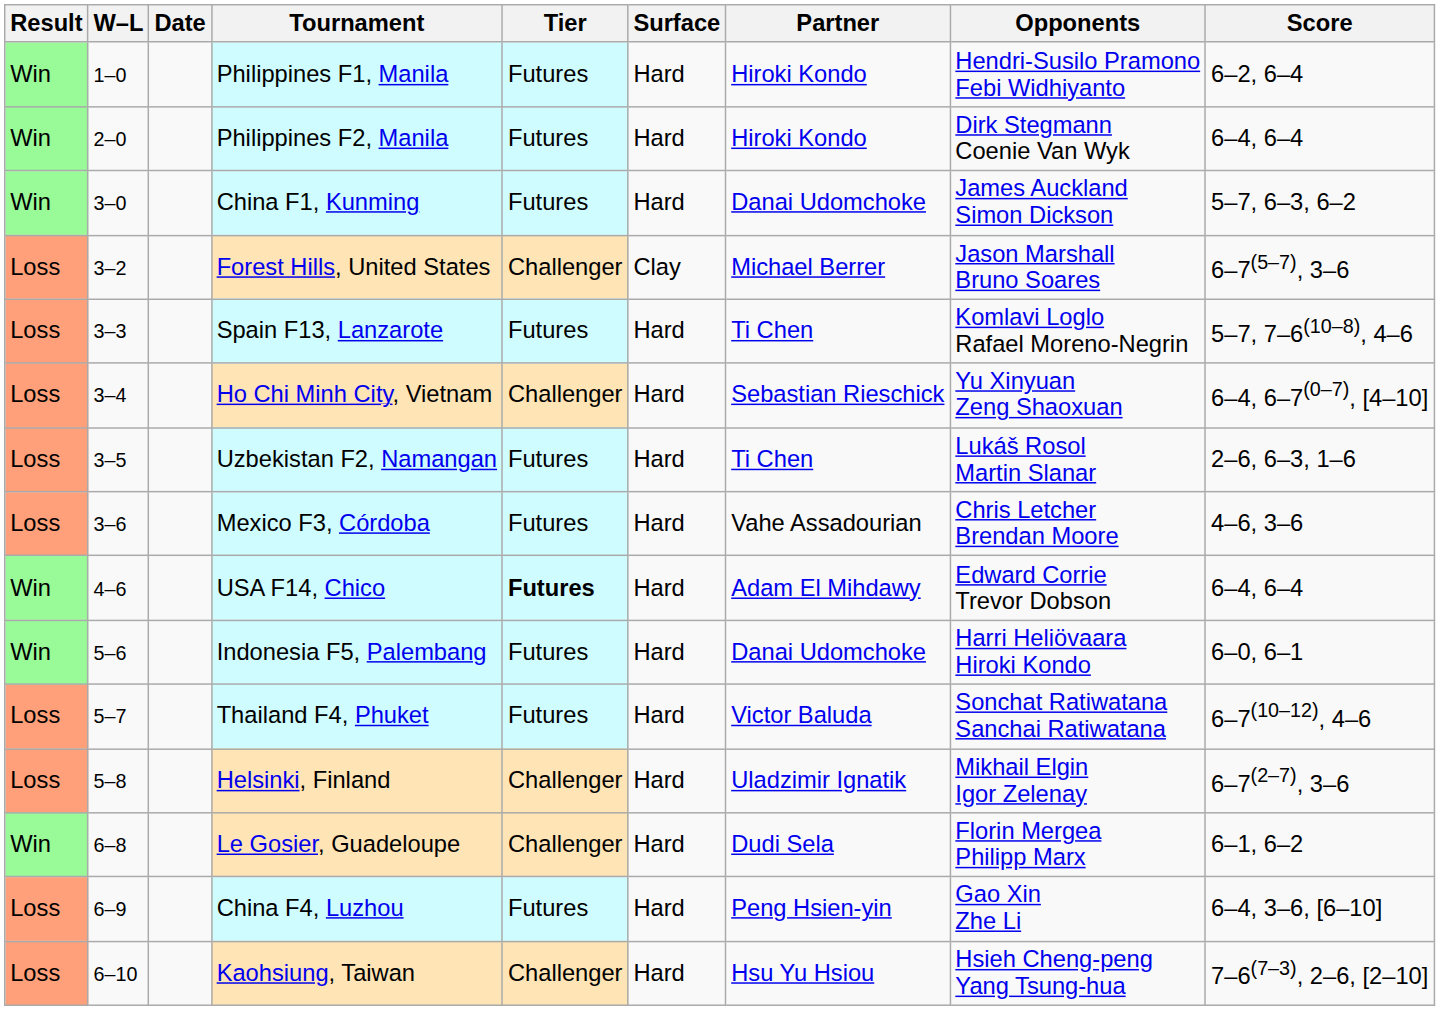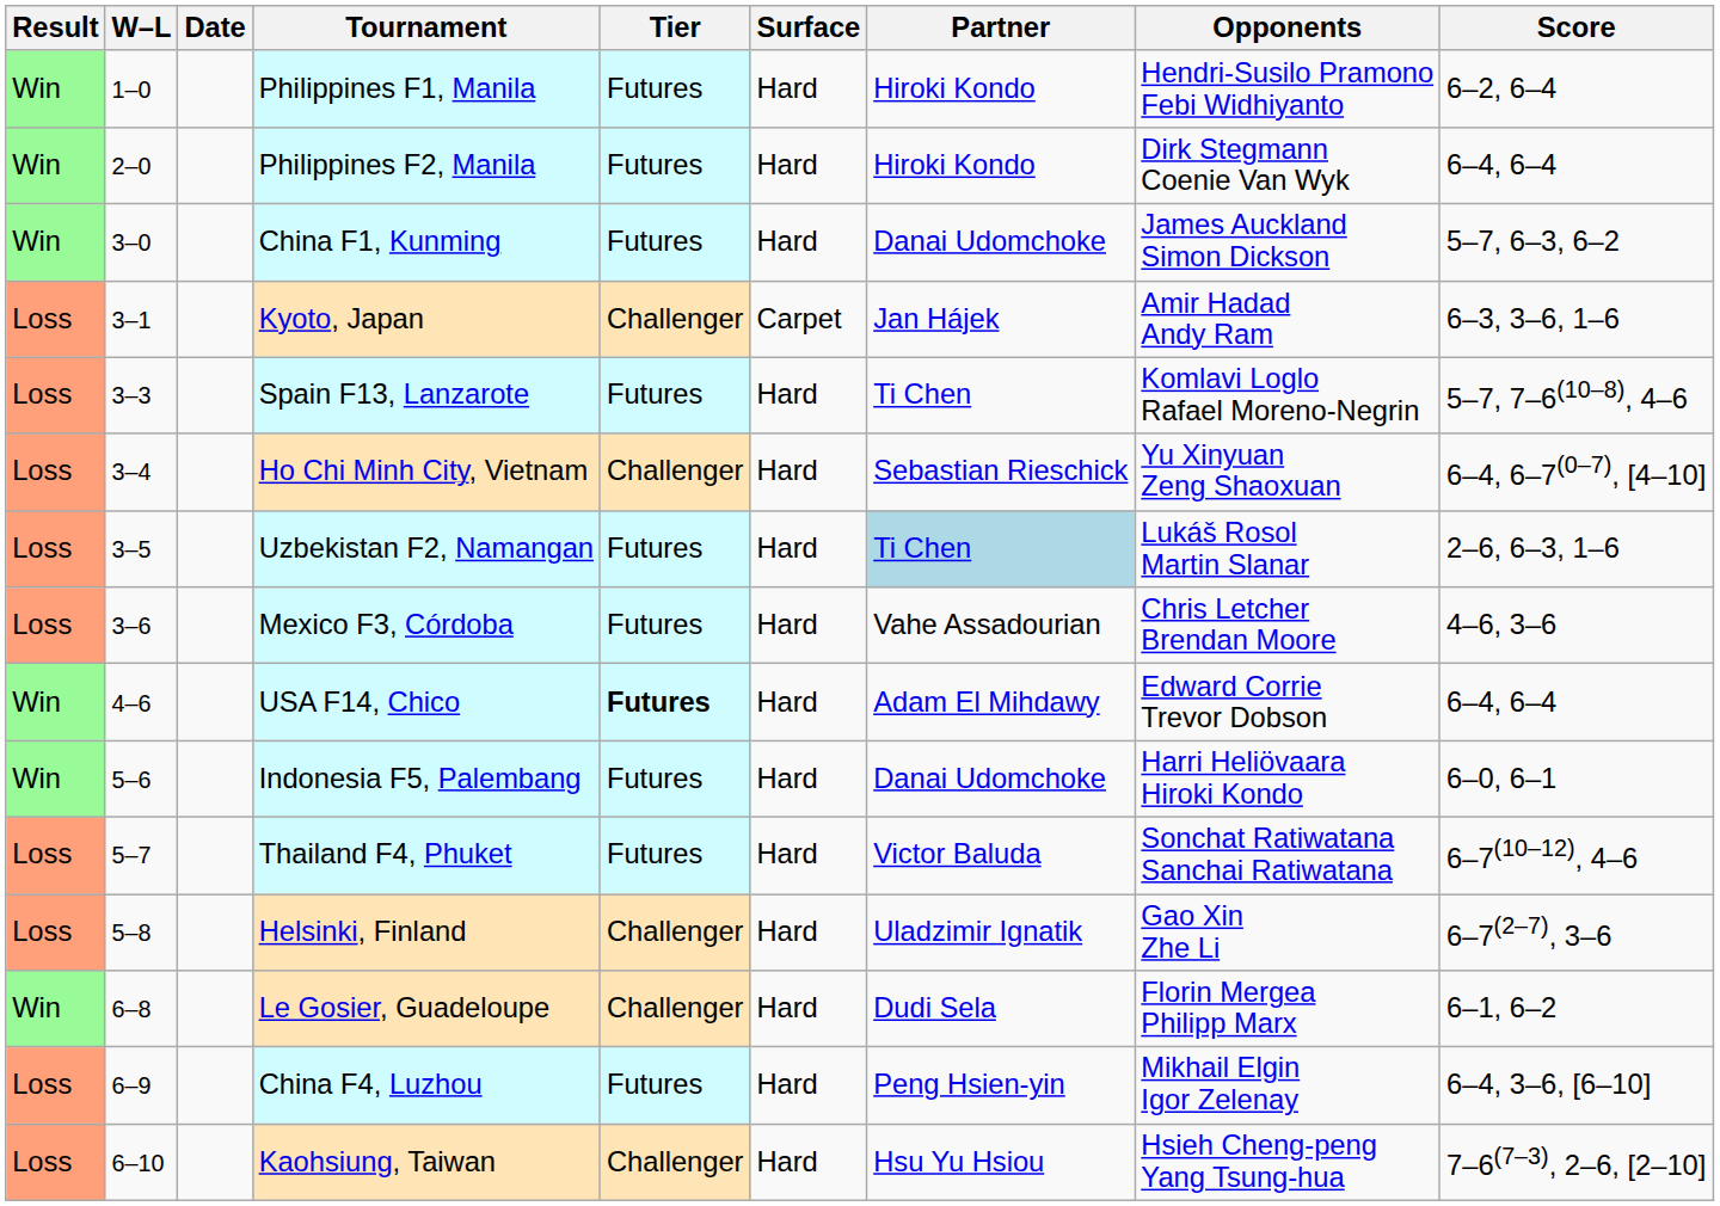 <table class="sortable wikitable">
 <tr>
 <th>Result</th>
 <th class="unsortable">W–L</th>
 <th>Date</th>
 <th>Tournament</th>
 <th>Tier</th>
 <th>Surface</th>
 <th>Partner</th>
 <th>Opponents</th>
 <th class="unsortable">Score</th>
 </tr>
 <tr>
 <td bgcolor=98FB98>Win</td>
 <td><small>1–0</small></td>
 <td></td>
 <td style="background:#cffcff;">Philippines F1, <a href='#'>Manila</a></td>
 <td style="background:#cffcff;">Futures</td>
 <td>Hard</td>
 <td> <a href='#'>Hiroki Kondo</a></td>
 <td> <a href='#'>Hendri-Susilo Pramono</a> <br>  <a href='#'>Febi Widhiyanto</a></td>
 <td>6–2, 6–4</td>
 </tr>
 <tr>
 <td bgcolor=98FB98>Win</td>
 <td><small>2–0</small></td>
 <td></td>
 <td style="background:#cffcff;">Philippines F2, <a href='#'>Manila</a></td>
 <td style="background:#cffcff;">Futures</td>
 <td>Hard</td>
 <td> <a href='#'>Hiroki Kondo</a></td>
 <td> <a href='#'>Dirk Stegmann</a> <br>  Coenie Van Wyk</td>
 <td>6–4, 6–4</td>
 </tr>
 <tr>
 <td bgcolor=98FB98>Win</td>
 <td><small>3–0</small></td>
 <td></td>
 <td style="background:#cffcff;">China F1, <a href='#'>Kunming</a></td>
 <td style="background:#cffcff;">Futures</td>
 <td>Hard</td>
 <td> <a href='#'>Danai Udomchoke</a></td>
 <td> <a href='#'>James Auckland</a> <br>  <a href='#'>Simon Dickson</a></td>
 <td>5–7, 6–3, 6–2</td>
 </tr>
 <tr>
 <td bgcolor=FFA07A>Loss</td>
-<td><small>3–2</small></td>
+<td><small>3–1</small></td>
 <td></td>
-<td style="background:moccasin;"><a href='#'>Forest Hills</a>, United States</td>
+<td style="background:moccasin;"><a href='#'>Kyoto</a>, Japan</td>
 <td style="background:moccasin;">Challenger</td>
-<td>Clay</td>
-<td> <a href='#'>Michael Berrer</a></td>
-<td> <a href='#'>Jason Marshall</a> <br>  <a href='#'>Bruno Soares</a></td>
-<td>6–7<sup>(5–7)</sup>, 3–6</td>
+<td>Carpet</td>
+<td> <a href='#'>Jan Hájek</a></td>
+<td> <a href='#'>Amir Hadad</a> <br>  <a href='#'>Andy Ram</a></td>
+<td>6–3, 3–6, 1–6</td>
 </tr>
 <tr>
 <td bgcolor=FFA07A>Loss</td>
 <td><small>3–3</small></td>
 <td></td>
 <td style="background:#cffcff;">Spain F13, <a href='#'>Lanzarote</a></td>
 <td style="background:#cffcff;">Futures</td>
 <td>Hard</td>
 <td> <a href='#'>Ti Chen</a></td>
 <td> <a href='#'>Komlavi Loglo</a> <br>  Rafael Moreno-Negrin</td>
 <td>5–7, 7–6<sup>(10–8)</sup>, 4–6</td>
 </tr>
 <tr>
 <td bgcolor=FFA07A>Loss</td>
 <td><small>3–4</small></td>
 <td></td>
 <td style="background:moccasin;"><a href='#'>Ho Chi Minh City</a>, Vietnam</td>
 <td style="background:moccasin;">Challenger</td>
 <td>Hard</td>
 <td> <a href='#'>Sebastian Rieschick</a></td>
 <td> <a href='#'>Yu Xinyuan</a> <br>  <a href='#'>Zeng Shaoxuan</a></td>
 <td>6–4, 6–7<sup>(0–7)</sup>, [4–10]</td>
 </tr>
 <tr>
 <td bgcolor=FFA07A>Loss</td>
 <td><small>3–5</small></td>
 <td></td>
 <td style="background:#cffcff;">Uzbekistan F2, <a href='#'>Namangan</a></td>
 <td style="background:#cffcff;">Futures</td>
 <td>Hard</td>
-<td> <a href='#'>Ti Chen</a></td>
+<td style="background: lightblue;"> <a href='#'>Ti Chen</a></td>
 <td> <a href='#'>Lukáš Rosol</a> <br>  <a href='#'>Martin Slanar</a></td>
 <td>2–6, 6–3, 1–6</td>
 </tr>
 <tr>
 <td bgcolor=FFA07A>Loss</td>
 <td><small>3–6</small></td>
 <td></td>
 <td style="background:#cffcff;">Mexico F3, <a href='#'>Córdoba</a></td>
 <td style="background:#cffcff;">Futures</td>
 <td>Hard</td>
 <td> Vahe Assadourian</td>
 <td> <a href='#'>Chris Letcher</a> <br>  <a href='#'>Brendan Moore</a></td>
 <td>4–6, 3–6</td>
 </tr>
 <tr>
 <td bgcolor=98FB98>Win</td>
 <td><small>4–6</small></td>
 <td></td>
 <td style="background:#cffcff;">USA F14, <a href='#'>Chico</a></td>
 <td style="background:#cffcff;"><strong>Futures</strong></td>
 <td>Hard</td>
 <td> <a href='#'>Adam El Mihdawy</a></td>
 <td> <a href='#'>Edward Corrie</a> <br>  Trevor Dobson</td>
 <td>6–4, 6–4</td>
 </tr>
 <tr>
 <td bgcolor=98FB98>Win</td>
 <td><small>5–6</small></td>
 <td></td>
 <td style="background:#cffcff;">Indonesia F5, <a href='#'>Palembang</a></td>
 <td style="background:#cffcff;">Futures</td>
 <td>Hard</td>
 <td> <a href='#'>Danai Udomchoke</a></td>
 <td> <a href='#'>Harri Heliövaara</a> <br>  <a href='#'>Hiroki Kondo</a></td>
 <td>6–0, 6–1</td>
 </tr>
 <tr>
 <td bgcolor=FFA07A>Loss</td>
 <td><small>5–7</small></td>
 <td></td>
 <td style="background:#cffcff;">Thailand F4, <a href='#'>Phuket</a></td>
 <td style="background:#cffcff;">Futures</td>
 <td>Hard</td>
 <td> <a href='#'>Victor Baluda</a></td>
 <td> <a href='#'>Sonchat Ratiwatana</a> <br>  <a href='#'>Sanchai Ratiwatana</a></td>
 <td>6–7<sup>(10–12)</sup>, 4–6</td>
 </tr>
 <tr>
 <td bgcolor=FFA07A>Loss</td>
 <td><small>5–8</small></td>
 <td></td>
 <td style="background:moccasin;"><a href='#'>Helsinki</a>, Finland</td>
 <td style="background:moccasin;">Challenger</td>
 <td>Hard</td>
 <td> <a href='#'>Uladzimir Ignatik</a></td>
-<td> <a href='#'>Mikhail Elgin</a> <br>  <a href='#'>Igor Zelenay</a></td>
+<td> <a href='#'>Gao Xin</a> <br>  <a href='#'>Zhe Li</a></td>
 <td>6–7<sup>(2–7)</sup>, 3–6</td>
 </tr>
 <tr>
 <td bgcolor=98FB98>Win</td>
 <td><small>6–8</small></td>
 <td></td>
 <td style="background:moccasin;"><a href='#'>Le Gosier</a>, Guadeloupe</td>
 <td style="background:moccasin;">Challenger</td>
 <td>Hard</td>
 <td> <a href='#'>Dudi Sela</a></td>
 <td> <a href='#'>Florin Mergea</a> <br>  <a href='#'>Philipp Marx</a></td>
 <td>6–1, 6–2</td>
 </tr>
 <tr>
 <td bgcolor=FFA07A>Loss</td>
 <td><small>6–9</small></td>
 <td></td>
 <td style="background:#cffcff;">China F4, <a href='#'>Luzhou</a></td>
 <td style="background:#cffcff;">Futures</td>
 <td>Hard</td>
 <td> <a href='#'>Peng Hsien-yin</a></td>
-<td> <a href='#'>Gao Xin</a> <br>  <a href='#'>Zhe Li</a></td>
+<td> <a href='#'>Mikhail Elgin</a> <br>  <a href='#'>Igor Zelenay</a></td>
 <td>6–4, 3–6, [6–10]</td>
 </tr>
 <tr>
 <td bgcolor=FFA07A>Loss</td>
 <td><small>6–10</small></td>
 <td></td>
 <td style="background:moccasin;"><a href='#'>Kaohsiung</a>, Taiwan</td>
 <td style="background:moccasin;">Challenger</td>
 <td>Hard</td>
 <td> <a href='#'>Hsu Yu Hsiou</a></td>
 <td> <a href='#'>Hsieh Cheng-peng</a> <br>  <a href='#'>Yang Tsung-hua</a></td>
 <td>7–6<sup>(7–3)</sup>, 2–6, [2–10]</td>
 </tr>
 </table>
